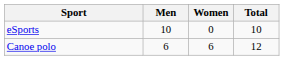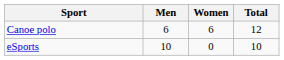 <table class="wikitable" style="text-align:center;">
 <tr>
 <th width=200>Sport</th>
 <th width=60>Men</th>
 <th width=60>Women</th>
 <th width=60>Total</th>
 </tr>
 <tr>
+<td align=left><a href='#'>Canoe polo</a></td>
+<td>6</td>
+<td>6</td>
+<td>12</td>
+</tr>
+<tr>
 <td align=left><a href='#'>eSports</a></td>
 <td>10</td>
 <td>0</td>
 <td>10</td>
 </tr>
-<tr>
-<td align=left><a href='#'>Canoe polo</a></td>
-<td>6</td>
-<td>6</td>
-<td>12</td>
-</tr>
 </table>
